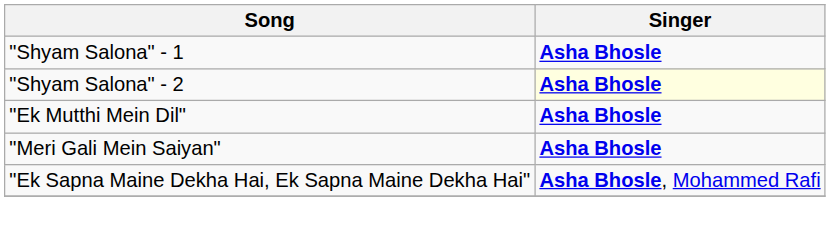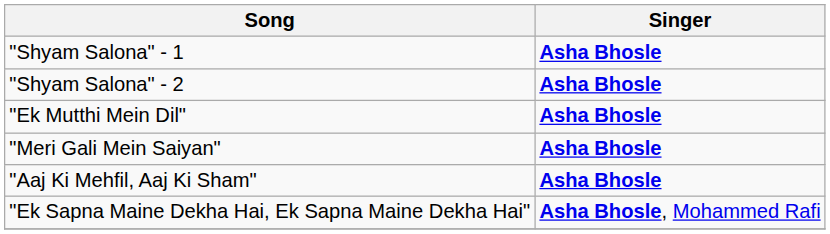 <table class="wikitable">
 <tr>
 <th>Song</th>
 <th>Singer</th>
 </tr>
 <tr>
 <td>"Shyam Salona" - 1</td>
 <td><strong><a href='#'>Asha Bhosle</a></strong></td>
 </tr>
 <tr>
 <td>"Shyam Salona" - 2</td>
-<td style="background: lightyellow;"><strong><a href='#'>Asha Bhosle</a></strong></td>
+<td><strong><a href='#'>Asha Bhosle</a></strong></td>
 </tr>
 <tr>
 <td>"Ek Mutthi Mein Dil"</td>
 <td><strong><a href='#'>Asha Bhosle</a></strong></td>
 </tr>
 <tr>
 <td>"Meri Gali Mein Saiyan"</td>
 <td><strong><a href='#'>Asha Bhosle</a></strong></td>
 </tr>
 <tr>
+<td>"Aaj Ki Mehfil, Aaj Ki Sham"</td>
+<td><strong><a href='#'>Asha Bhosle</a></strong></td>
+</tr>
+<tr>
 <td>"Ek Sapna Maine Dekha Hai, Ek Sapna Maine Dekha Hai"</td>
 <td><strong><a href='#'>Asha Bhosle</a></strong>, <a href='#'>Mohammed Rafi</a></td>
 </tr>
 <tr>
 </tr>
 </table>
